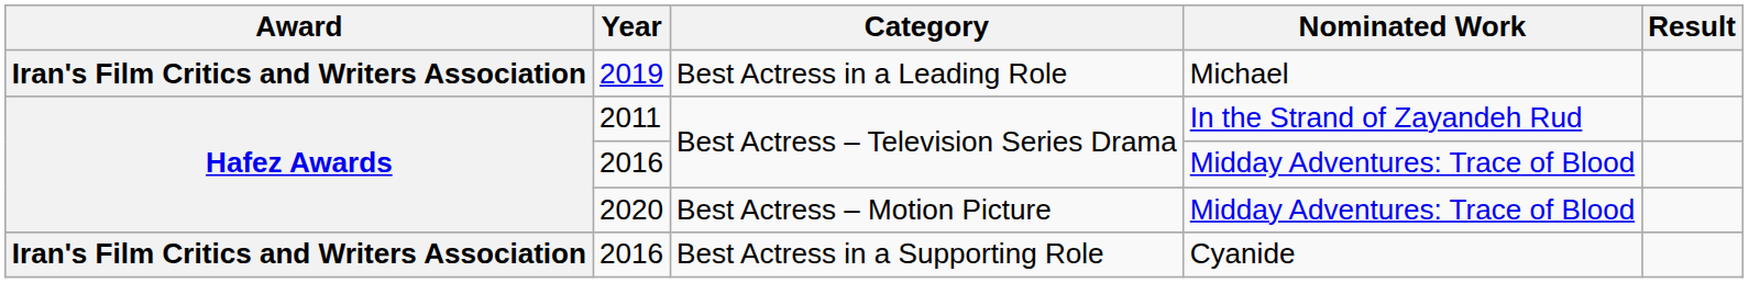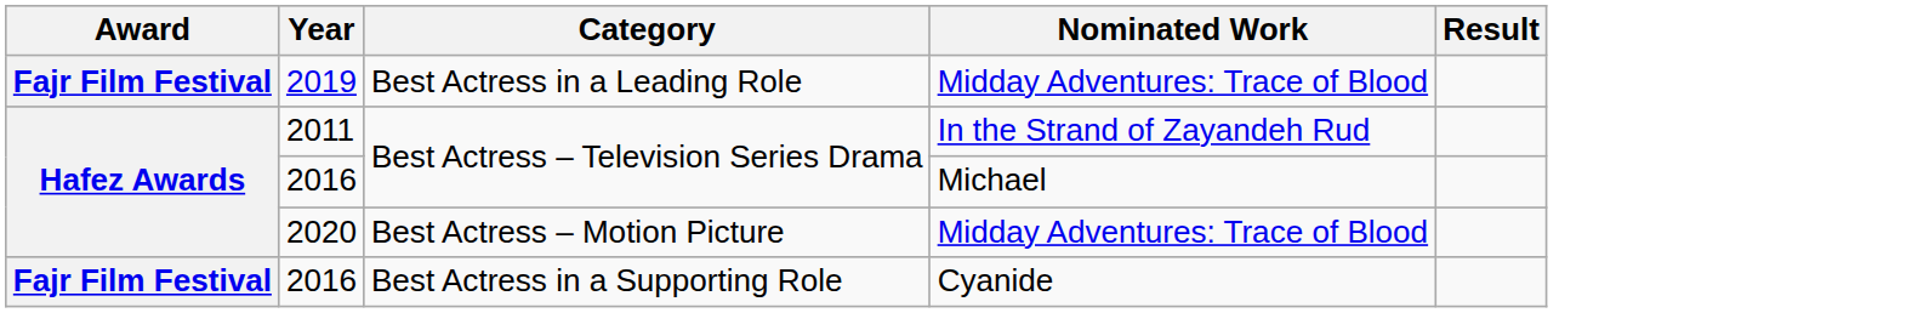 <table class="wikitable sortable plainrowheaders">
 <tr>
 <th scope="col">Award</th>
 <th scope="col">Year</th>
 <th scope="col">Category</th>
 <th scope="col">Nominated Work</th>
 <th scope="col">Result</th>
 </tr>
 <tr>
-<th scope="row">Iran's Film Critics and Writers Association</th>
+<th scope="row"><a href='#'>Fajr Film Festival</a></th>
 <td><a href='#'>2019</a></td>
 <td>Best Actress in a Leading Role</td>
-<td>Michael</td>
+<td><a href='#'>Midday Adventures: Trace of Blood</a></td>
 <td></td>
 </tr>
 <tr>
 <th scope="row" rowspan="3"><a href='#'>Hafez Awards</a></th>
 <td>2011</td>
 <td rowspan="2">Best Actress – Television Series Drama</td>
 <td><a href='#'>In the Strand of Zayandeh Rud</a></td>
 <td></td>
 </tr>
 <tr>
 <td>2016</td>
-<td><a href='#'>Midday Adventures: Trace of Blood</a></td>
+<td>Michael</td>
 <td></td>
 </tr>
 <tr>
 <td>2020</td>
 <td>Best Actress – Motion Picture</td>
 <td><a href='#'>Midday Adventures: Trace of Blood</a></td>
 <td></td>
 </tr>
 <tr>
-<th scope="row">Iran's Film Critics and Writers Association</th>
+<th scope="row"><a href='#'>Fajr Film Festival</a></th>
 <td>2016</td>
 <td>Best Actress in a Supporting Role</td>
 <td>Cyanide</td>
 <td></td>
 </tr>
 </table>
